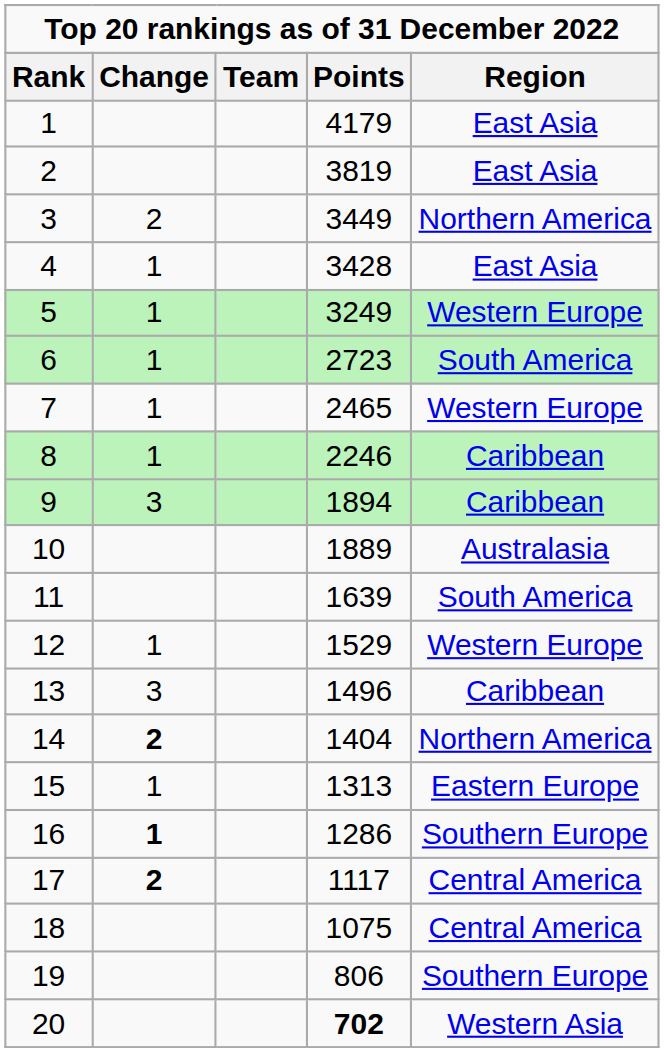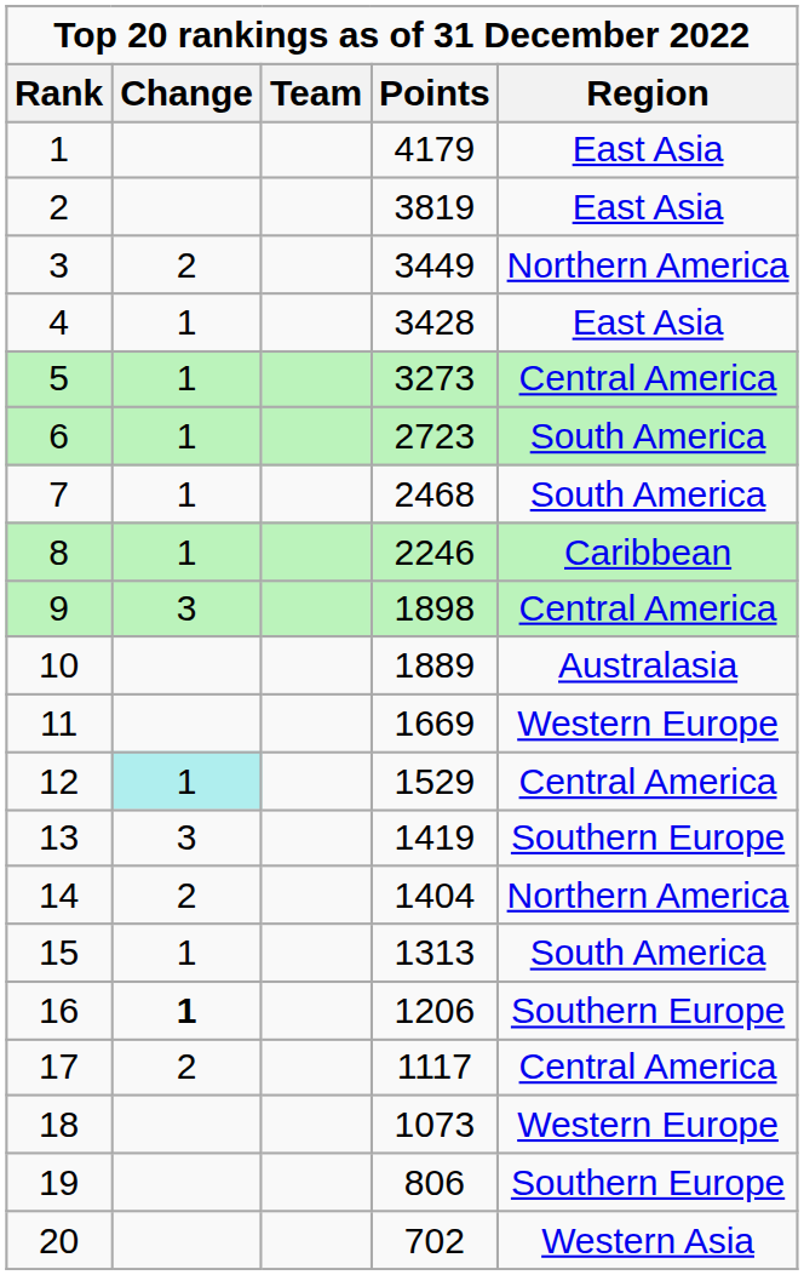 <table class="wikitable" style="text-align:center; font-size:90%; margin-left: 2em">
 <tr>
 <td colspan="5"><strong>Top 20 rankings as of 31 December 2022</strong></td>
 </tr>
 <tr>
 <th>Rank</th>
 <th>Change</th>
 <th>Team</th>
 <th>Points</th>
 <th>Region</th>
 </tr>
 <tr>
 <td>1</td>
 <td></td>
 <td align="left"></td>
 <td>4179</td>
 <td><a href='#'>East Asia</a></td>
 </tr>
 <tr>
 <td>2</td>
 <td></td>
 <td align="left"></td>
 <td>3819</td>
 <td><a href='#'>East Asia</a></td>
 </tr>
 <tr>
 <td>3</td>
 <td> 2</td>
 <td align="left"></td>
 <td>3449</td>
 <td><a href='#'>Northern America</a></td>
 </tr>
 <tr>
 <td>4</td>
 <td> 1</td>
 <td align="left"></td>
 <td>3428</td>
 <td><a href='#'>East Asia</a></td>
 </tr>
 <tr style="background-color:#BBF3BB">
 <td>5</td>
 <td> 1</td>
 <td align="left"></td>
-<td>3249</td>
-<td><a href='#'>Western Europe</a></td>
+<td>3273</td>
+<td><a href='#'>Central America</a></td>
 </tr>
 <tr style="background-color:#BBF3BB">
 <td>6</td>
 <td> 1</td>
 <td align="left"></td>
 <td>2723</td>
 <td><a href='#'>South America</a></td>
 </tr>
 <tr>
 <td>7</td>
 <td> 1</td>
 <td align="left"></td>
-<td>2465</td>
-<td><a href='#'>Western Europe</a></td>
+<td>2468</td>
+<td><a href='#'>South America</a></td>
 </tr>
 <tr style="background-color:#BBF3BB">
 <td>8</td>
 <td> 1</td>
 <td align="left"></td>
 <td>2246</td>
 <td><a href='#'>Caribbean</a></td>
 </tr>
 <tr style="background-color:#BBF3BB">
 <td>9</td>
 <td> 3</td>
 <td align="left"></td>
-<td>1894</td>
-<td><a href='#'>Caribbean</a></td>
+<td>1898</td>
+<td><a href='#'>Central America</a></td>
 </tr>
 <tr>
 <td>10</td>
 <td></td>
 <td align="left"></td>
 <td>1889</td>
 <td><a href='#'>Australasia</a></td>
 </tr>
 <tr>
 <td>11</td>
 <td></td>
 <td align="left"></td>
-<td>1639</td>
-<td><a href='#'>South America</a></td>
+<td>1669</td>
+<td><a href='#'>Western Europe</a></td>
 </tr>
 <tr>
 <td>12</td>
-<td> 1</td>
+<td style="background: paleturquoise;"> 1</td>
 <td align="left"></td>
 <td>1529</td>
-<td><a href='#'>Western Europe</a></td>
+<td><a href='#'>Central America</a></td>
 </tr>
 <tr>
 <td>13</td>
 <td> 3</td>
 <td align="left"></td>
-<td>1496</td>
-<td><a href='#'>Caribbean</a></td>
+<td>1419</td>
+<td><a href='#'>Southern Europe</a></td>
 </tr>
 <tr>
 <td>14</td>
-<td><strong> 2</strong></td>
+<td> 2</td>
 <td align="left"></td>
 <td>1404</td>
 <td><a href='#'>Northern America</a></td>
 </tr>
 <tr>
 <td>15</td>
 <td> 1</td>
 <td align="left"></td>
 <td>1313</td>
-<td><a href='#'>Eastern Europe</a></td>
+<td><a href='#'>South America</a></td>
 </tr>
 <tr>
 <td>16</td>
 <td><strong> 1</strong></td>
 <td align="left"></td>
-<td>1286</td>
+<td>1206</td>
 <td><a href='#'>Southern Europe</a></td>
 </tr>
 <tr>
 <td>17</td>
-<td><strong> 2</strong></td>
+<td> 2</td>
 <td align="left"></td>
 <td>1117</td>
 <td><a href='#'>Central America</a></td>
 </tr>
 <tr>
 <td>18</td>
 <td></td>
 <td align="left"></td>
-<td>1075</td>
-<td><a href='#'>Central America</a></td>
+<td>1073</td>
+<td><a href='#'>Western Europe</a></td>
 </tr>
 <tr>
 <td>19</td>
 <td></td>
 <td align="left"></td>
 <td>806</td>
 <td><a href='#'>Southern Europe</a></td>
 </tr>
 <tr>
 <td>20</td>
 <td></td>
 <td align="left"></td>
-<td><strong>702</strong></td>
+<td>702</td>
 <td><a href='#'>Western Asia</a></td>
 </tr>
 </table>
